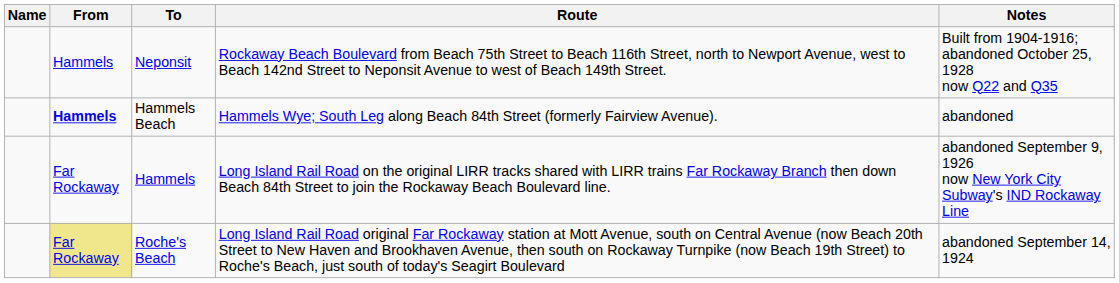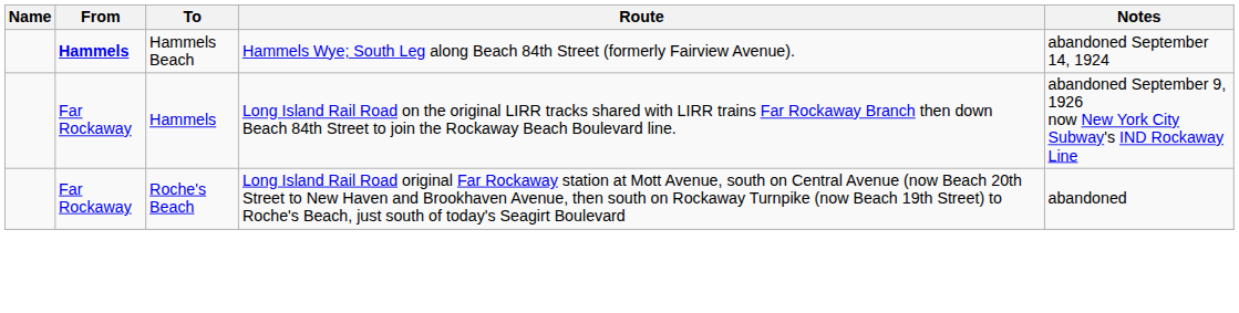 <table class=wikitable>
 <tr>
 <th>Name</th>
 <th>From</th>
 <th>To</th>
 <th>Route</th>
 <th>Notes</th>
 </tr>
 <tr>
 <td></td>
-<td><a href='#'>Hammels</a></td>
-<td><a href='#'>Neponsit</a></td>
-<td><a href='#'>Rockaway Beach Boulevard</a> from Beach 75th Street to Beach 116th Street, north to Newport Avenue, west to Beach 142nd Street to Neponsit Avenue to west of Beach 149th Street.</td>
-<td>Built from 1904-1916; abandoned October 25, 1928<br>now <a href='#'>Q22</a> and <a href='#'>Q35</a></td>
-</tr>
-<tr>
-<td></td>
 <td><strong><a href='#'>Hammels</a></strong></td>
 <td>Hammels Beach</td>
 <td><a href='#'>Hammels Wye; South Leg</a> along Beach 84th Street (formerly Fairview Avenue).</td>
-<td>abandoned</td>
+<td>abandoned September 14, 1924</td>
 </tr>
 <tr>
 <td></td>
 <td><a href='#'>Far Rockaway</a></td>
 <td><a href='#'>Hammels</a></td>
 <td><a href='#'>Long Island Rail Road</a> on the original LIRR tracks shared with LIRR trains <a href='#'>Far Rockaway Branch</a> then down Beach 84th Street to join the Rockaway Beach Boulevard line.</td>
 <td>abandoned September 9, 1926<br>now <a href='#'>New York City Subway</a>'s <a href='#'>IND Rockaway Line</a></td>
 </tr>
 <tr>
 <td></td>
-<td style="background: khaki;"><a href='#'>Far Rockaway</a></td>
+<td><a href='#'>Far Rockaway</a></td>
 <td><a href='#'>Roche's Beach</a></td>
 <td><a href='#'>Long Island Rail Road</a> original <a href='#'>Far Rockaway</a> station at Mott Avenue, south on Central Avenue (now Beach 20th Street to New Haven and Brookhaven Avenue, then south on Rockaway Turnpike (now Beach 19th Street) to Roche's Beach, just south of today's Seagirt Boulevard</td>
-<td>abandoned September 14, 1924</td>
+<td>abandoned</td>
 </tr>
 </table>
